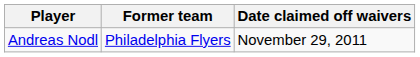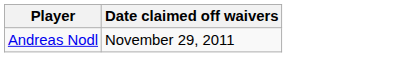 <table class="wikitable">
 <tr>
 <th>Player</th>
-<th>Former team</th>
 <th>Date claimed off waivers</th>
 </tr>
 <tr>
 <td><a href='#'>Andreas Nodl</a></td>
-<td><a href='#'>Philadelphia Flyers</a></td>
 <td>November 29, 2011</td>
 </tr>
 </table>
